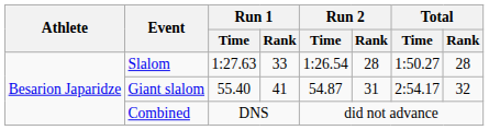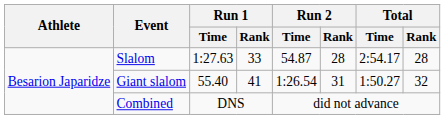 <table class="wikitable" style="font-size:90%">
 <tr>
 <th rowspan=2>Athlete</th>
 <th rowspan=2>Event</th>
 <th colspan=2>Run 1</th>
 <th colspan=2>Run 2</th>
 <th colspan=2>Total</th>
 </tr>
 <tr style="font-size:95%">
 <th>Time</th>
 <th>Rank</th>
 <th>Time</th>
 <th>Rank</th>
 <th>Time</th>
 <th>Rank</th>
 </tr>
 <tr align=center>
 <td align="left" rowspan="3"><a href='#'>Besarion Japaridze</a></td>
 <td align="left"><a href='#'>Slalom</a></td>
 <td>1:27.63</td>
 <td>33</td>
-<td>1:26.54</td>
+<td>54.87</td>
 <td>28</td>
-<td>1:50.27</td>
+<td>2:54.17</td>
 <td>28</td>
 </tr>
 <tr align=center>
 <td align="left"><a href='#'>Giant slalom</a></td>
 <td>55.40</td>
 <td>41</td>
-<td>54.87</td>
+<td>1:26.54</td>
 <td>31</td>
-<td>2:54.17</td>
+<td>1:50.27</td>
 <td>32</td>
 </tr>
 <tr align=center>
 <td align="left"><a href='#'>Combined</a></td>
 <td colspan=2>DNS</td>
 <td colspan=4>did not advance</td>
 </tr>
 </table>
